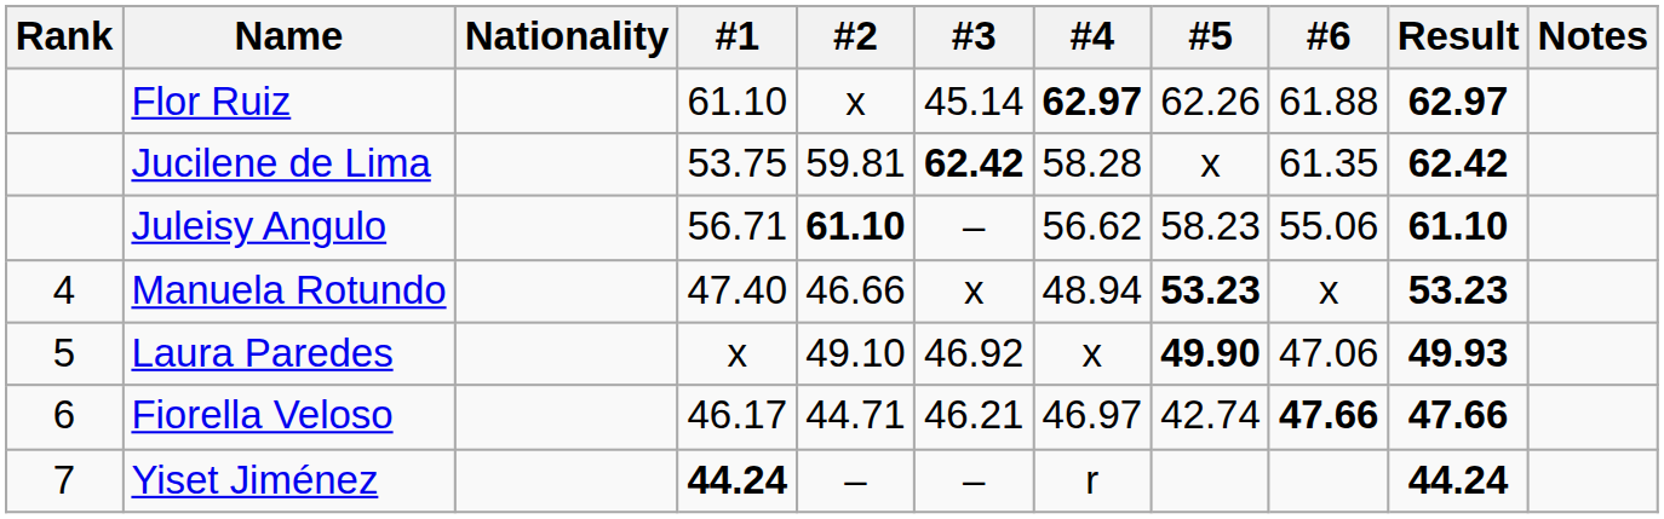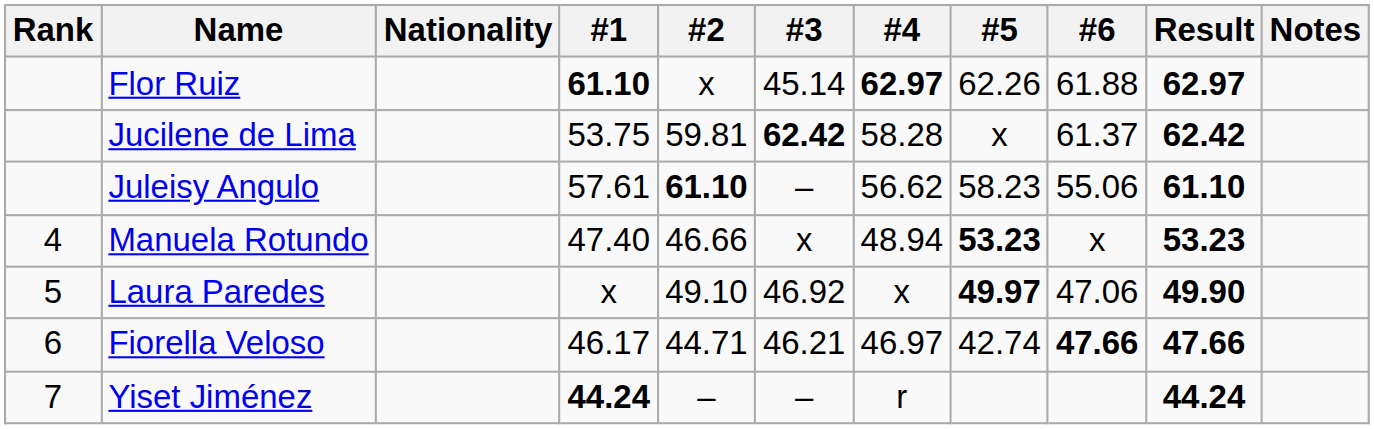 <table class="wikitable sortable" style="text-align:center">
 <tr>
 <th>Rank</th>
 <th>Name</th>
 <th>Nationality</th>
 <th>#1</th>
 <th>#2</th>
 <th>#3</th>
 <th>#4</th>
 <th>#5</th>
 <th>#6</th>
 <th>Result</th>
 <th>Notes</th>
 </tr>
 <tr>
 <td></td>
 <td align=left><a href='#'>Flor Ruiz</a></td>
 <td align=left></td>
-<td>61.10</td>
+<td><strong>61.10</strong></td>
 <td>x</td>
 <td>45.14</td>
 <td><strong>62.97</strong></td>
 <td>62.26</td>
 <td>61.88</td>
 <td><strong>62.97</strong></td>
 <td><strong></strong></td>
 </tr>
 <tr>
 <td></td>
 <td align=left><a href='#'>Jucilene de Lima</a></td>
 <td align=left></td>
 <td>53.75</td>
 <td>59.81</td>
 <td><strong>62.42</strong></td>
 <td>58.28</td>
 <td>x</td>
-<td>61.35</td>
+<td>61.37</td>
 <td><strong>62.42</strong></td>
 <td></td>
 </tr>
 <tr>
 <td></td>
 <td align=left><a href='#'>Juleisy Angulo</a></td>
 <td align=left></td>
-<td>56.71</td>
+<td>57.61</td>
 <td><strong>61.10</strong></td>
 <td>–</td>
 <td>56.62</td>
 <td>58.23</td>
 <td>55.06</td>
 <td><strong>61.10</strong></td>
 <td></td>
 </tr>
 <tr>
 <td>4</td>
 <td align=left><a href='#'>Manuela Rotundo</a></td>
 <td align=left></td>
 <td>47.40</td>
 <td>46.66</td>
 <td>x</td>
 <td>48.94</td>
 <td><strong>53.23</strong></td>
 <td>x</td>
 <td><strong>53.23</strong></td>
 <td></td>
 </tr>
 <tr>
 <td>5</td>
 <td align=left><a href='#'>Laura Paredes</a></td>
 <td align=left></td>
 <td>x</td>
 <td>49.10</td>
 <td>46.92</td>
 <td>x</td>
+<td><strong>49.97</strong></td>
+<td>47.06</td>
 <td><strong>49.90</strong></td>
-<td>47.06</td>
-<td><strong>49.93</strong></td>
 <td></td>
 </tr>
 <tr>
 <td>6</td>
 <td align=left><a href='#'>Fiorella Veloso</a></td>
 <td align=left></td>
 <td>46.17</td>
 <td>44.71</td>
 <td>46.21</td>
 <td>46.97</td>
 <td>42.74</td>
 <td><strong>47.66</strong></td>
 <td><strong>47.66</strong></td>
 <td></td>
 </tr>
 <tr>
 <td>7</td>
 <td align=left><a href='#'>Yiset Jiménez</a></td>
 <td align=left></td>
 <td><strong>44.24</strong></td>
 <td>–</td>
 <td>–</td>
 <td>r</td>
 <td></td>
 <td></td>
 <td><strong>44.24</strong></td>
 <td></td>
 </tr>
 </table>
